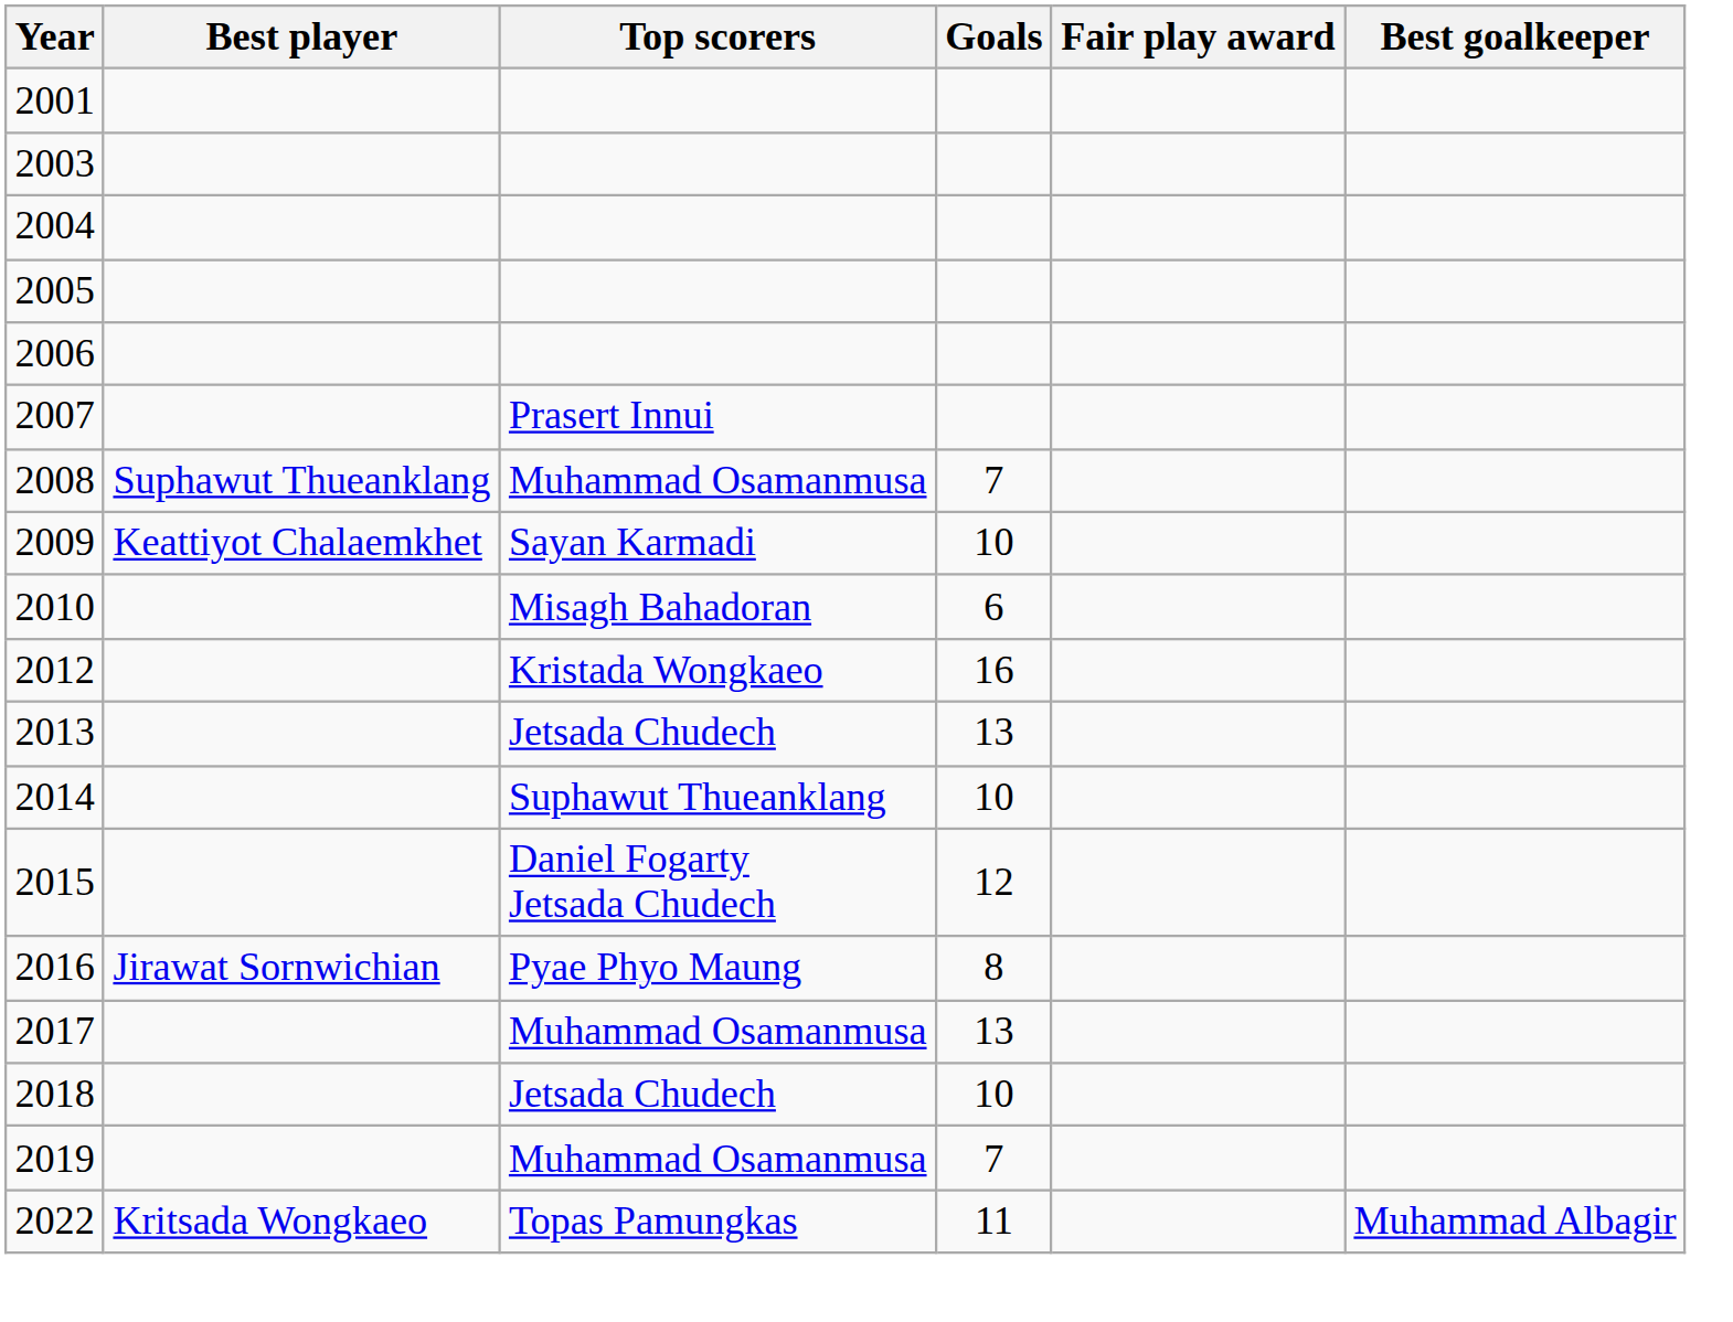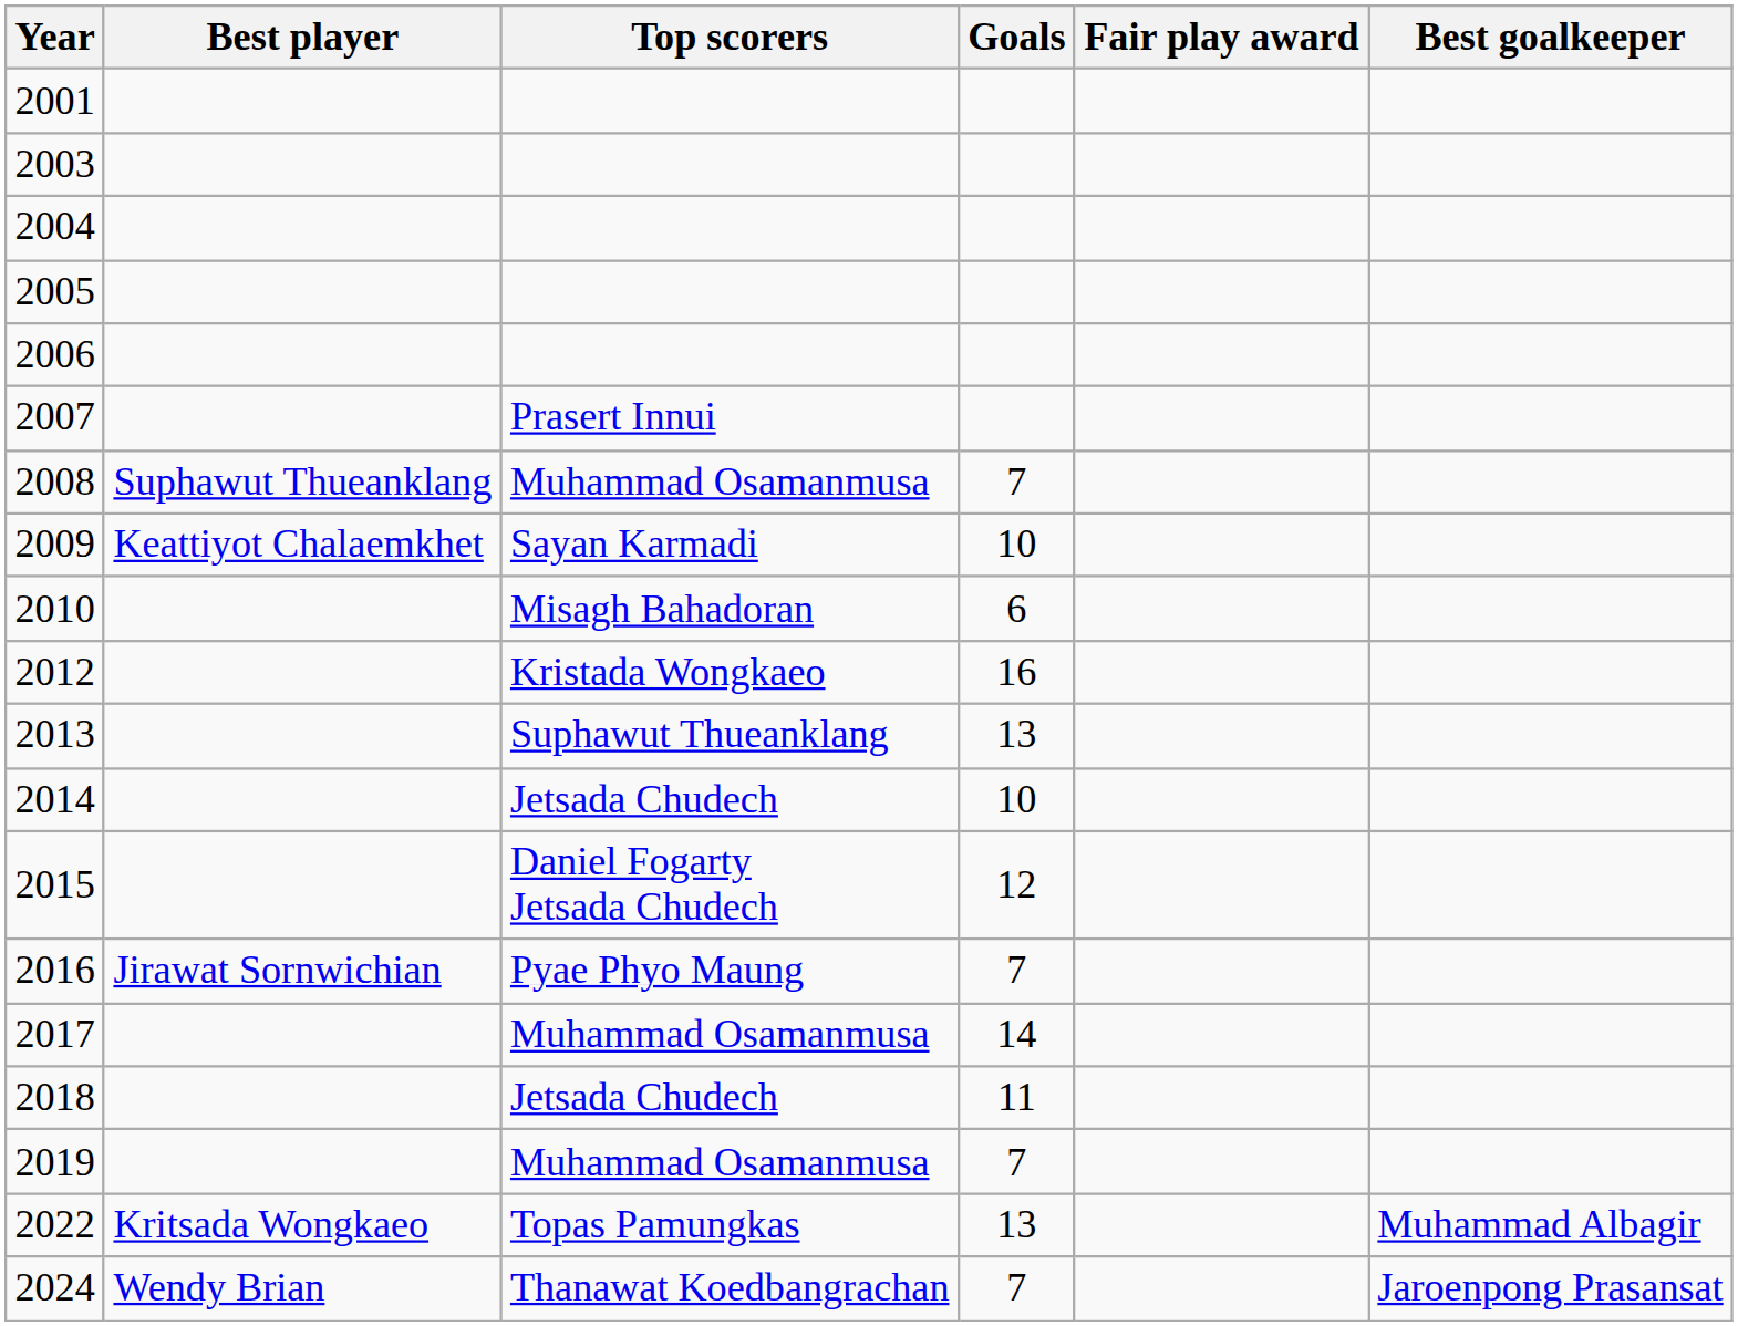 <table class="wikitable">
 <tr>
 <th>Year</th>
 <th>Best player</th>
 <th>Top scorers</th>
 <th>Goals</th>
 <th>Fair play award</th>
 <th>Best goalkeeper</th>
 </tr>
 <tr>
 <td>2001</td>
 <td></td>
 <td></td>
 <td></td>
 <td></td>
 <td></td>
 </tr>
 <tr>
 <td>2003</td>
 <td></td>
 <td></td>
 <td></td>
 <td></td>
 <td></td>
 </tr>
 <tr>
 <td>2004</td>
 <td></td>
 <td></td>
 <td></td>
 <td></td>
 <td></td>
 </tr>
 <tr>
 <td>2005</td>
 <td></td>
 <td></td>
 <td></td>
 <td></td>
 <td></td>
 </tr>
 <tr>
 <td>2006</td>
 <td></td>
 <td></td>
 <td></td>
 <td></td>
 <td></td>
 </tr>
 <tr>
 <td>2007</td>
 <td></td>
 <td> <a href='#'>Prasert Innui</a></td>
 <td></td>
 <td></td>
 <td></td>
 </tr>
 <tr>
 <td>2008</td>
 <td> <a href='#'>Suphawut Thueanklang</a></td>
 <td> <a href='#'>Muhammad Osamanmusa</a></td>
 <td align=center>7</td>
 <td></td>
 <td></td>
 </tr>
 <tr>
 <td>2009</td>
 <td> <a href='#'>Keattiyot Chalaemkhet</a></td>
 <td> <a href='#'>Sayan Karmadi</a></td>
 <td align=center>10</td>
 <td></td>
 <td></td>
 </tr>
 <tr>
 <td>2010</td>
 <td></td>
 <td> <a href='#'>Misagh Bahadoran</a></td>
 <td align=center>6</td>
 <td></td>
 <td></td>
 </tr>
 <tr>
 <td>2012</td>
 <td></td>
 <td> <a href='#'>Kristada Wongkaeo</a></td>
 <td align=center>16</td>
 <td></td>
 <td></td>
 </tr>
 <tr>
 <td>2013</td>
 <td></td>
-<td> <a href='#'>Jetsada Chudech</a></td>
+<td> <a href='#'>Suphawut Thueanklang</a></td>
 <td align=center>13</td>
 <td></td>
 <td></td>
 </tr>
 <tr>
 <td>2014</td>
 <td></td>
-<td> <a href='#'>Suphawut Thueanklang</a></td>
+<td> <a href='#'>Jetsada Chudech</a></td>
 <td align=center>10</td>
 <td></td>
 <td></td>
 </tr>
 <tr>
 <td>2015</td>
 <td></td>
 <td> <a href='#'>Daniel Fogarty</a> <br>  <a href='#'>Jetsada Chudech</a></td>
 <td align=center>12</td>
 <td></td>
 <td></td>
 </tr>
 <tr>
 <td>2016</td>
 <td> <a href='#'>Jirawat Sornwichian</a></td>
 <td> <a href='#'>Pyae Phyo Maung</a></td>
-<td align=center>8</td>
+<td align=center>7</td>
 <td></td>
 <td></td>
 </tr>
 <tr>
 <td>2017</td>
 <td></td>
 <td> <a href='#'>Muhammad Osamanmusa</a></td>
-<td align=center>13</td>
+<td align=center>14</td>
 <td></td>
 <td></td>
 </tr>
 <tr>
 <td>2018</td>
 <td></td>
 <td> <a href='#'>Jetsada Chudech</a></td>
-<td align=center>10</td>
+<td align=center>11</td>
 <td></td>
 <td></td>
 </tr>
 <tr>
 <td>2019</td>
 <td></td>
 <td> <a href='#'>Muhammad Osamanmusa</a></td>
 <td align=center>7</td>
 <td></td>
 <td></td>
 </tr>
 <tr>
 <td>2022</td>
 <td> <a href='#'>Kritsada Wongkaeo</a></td>
 <td> <a href='#'>Topas Pamungkas</a></td>
-<td align=center>11</td>
+<td align=center>13</td>
 <td></td>
 <td> <a href='#'>Muhammad Albagir</a></td>
 </tr>
+<tr>
+<td>2024</td>
+<td> <a href='#'>Wendy Brian</a></td>
+<td> <a href='#'>Thanawat Koedbangrachan</a></td>
+<td align=center>7</td>
+<td></td>
+<td> <a href='#'>Jaroenpong Prasansat</a></td>
+</tr>
 </table>
